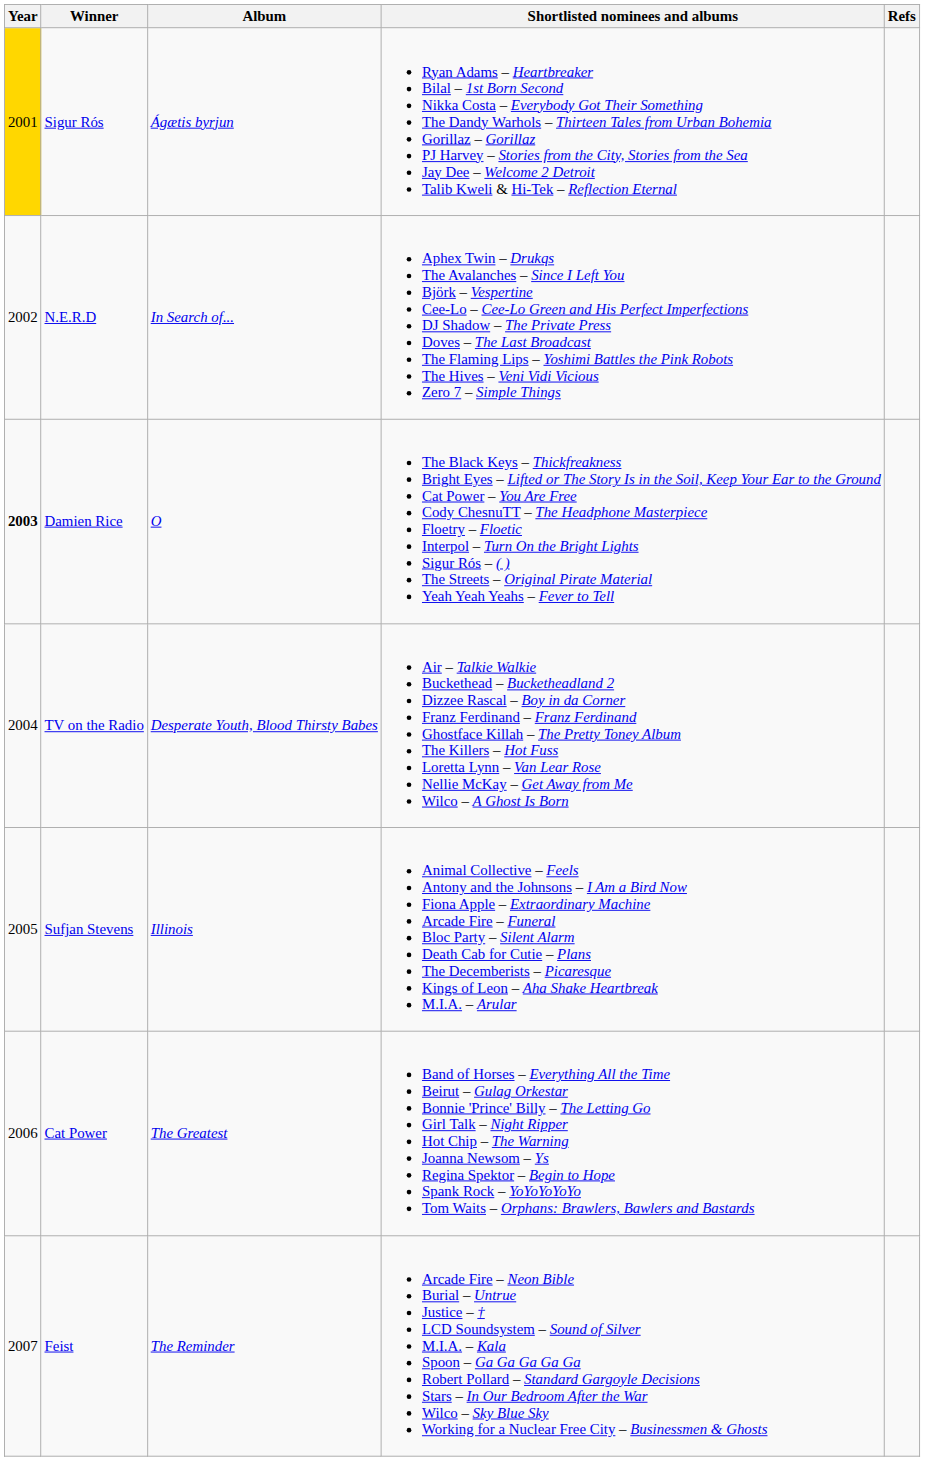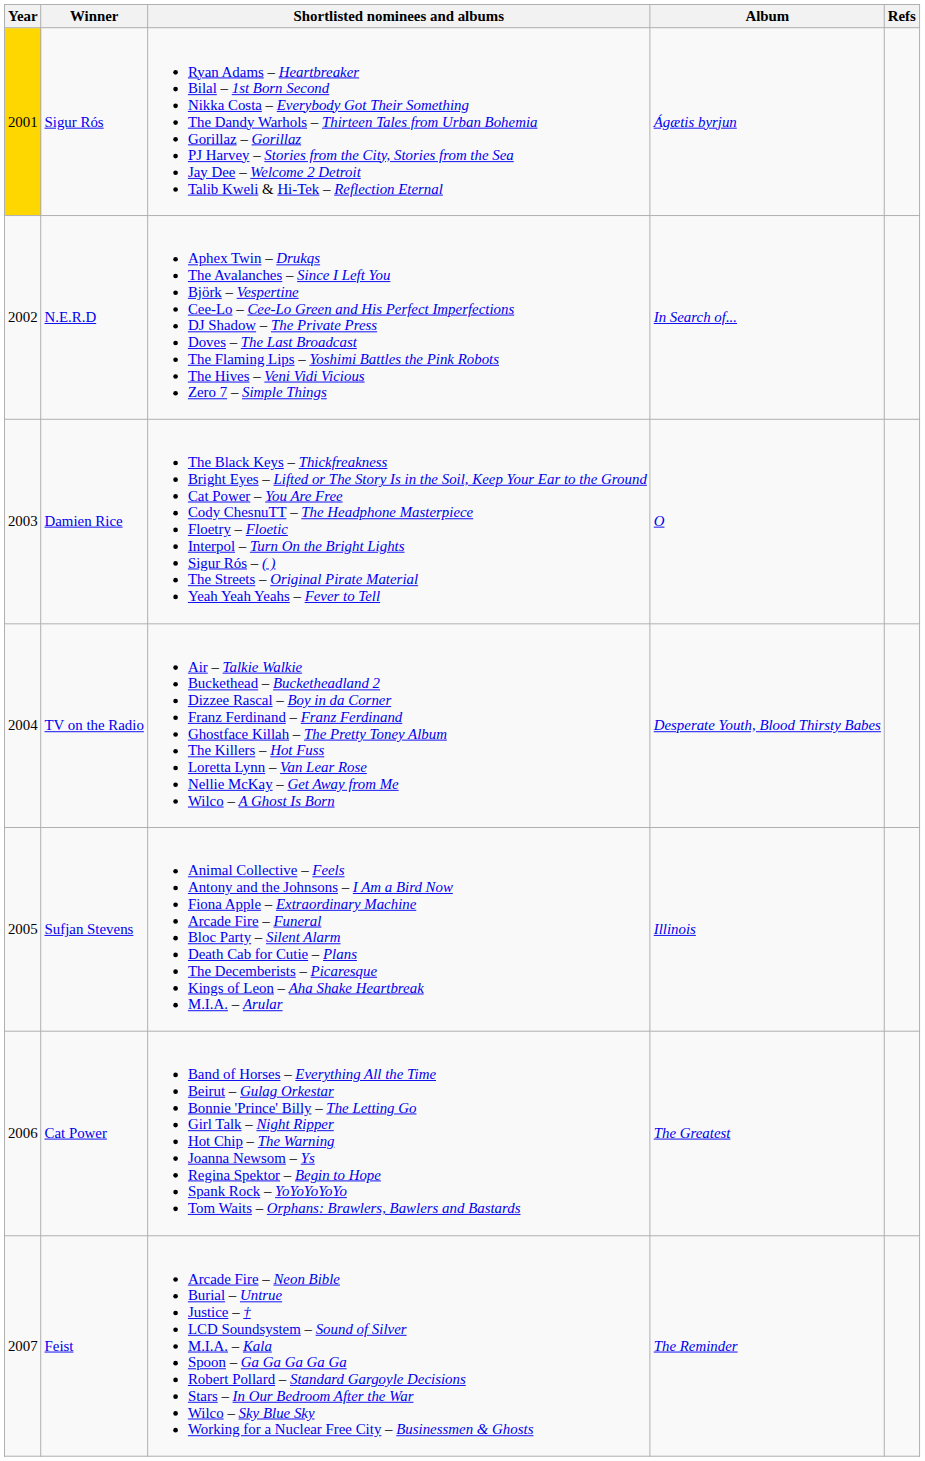 <table class="wikitable sortable">
 <tr>
 <th>Year</th>
 <th>Winner</th>
+<th class="unsortable">Shortlisted nominees and albums</th>
 <th>Album</th>
-<th class="unsortable">Shortlisted nominees and albums</th>
 <th class="unsortable">Refs</th>
 </tr>
 <tr>
 <td align="center" style="background: gold;">2001</td>
 <td><a href='#'>Sigur Rós</a></td>
+<td><br><ul><li><a href='#'>Ryan Adams</a> – <em><a href='#'>Heartbreaker</a></em></li><li><a href='#'>Bilal</a> – <em><a href='#'>1st Born Second</a></em></li><li><a href='#'>Nikka Costa</a> – <em><a href='#'>Everybody Got Their Something</a></em></li><li><a href='#'>The Dandy Warhols</a> – <em><a href='#'>Thirteen Tales from Urban Bohemia</a></em></li><li><a href='#'>Gorillaz</a> – <em><a href='#'>Gorillaz</a></em></li><li><a href='#'>PJ Harvey</a> – <em><a href='#'>Stories from the City, Stories from the Sea</a></em></li><li><a href='#'>Jay Dee</a> – <em><a href='#'>Welcome 2 Detroit</a></em></li><li><a href='#'>Talib Kweli</a> & <a href='#'>Hi-Tek</a> –  <em><a href='#'>Reflection Eternal</a></em></li></ul></td>
 <td><em><a href='#'>Ágætis byrjun</a></em></td>
-<td><br><ul><li><a href='#'>Ryan Adams</a> – <em><a href='#'>Heartbreaker</a></em></li><li><a href='#'>Bilal</a> – <em><a href='#'>1st Born Second</a></em></li><li><a href='#'>Nikka Costa</a> – <em><a href='#'>Everybody Got Their Something</a></em></li><li><a href='#'>The Dandy Warhols</a> – <em><a href='#'>Thirteen Tales from Urban Bohemia</a></em></li><li><a href='#'>Gorillaz</a> – <em><a href='#'>Gorillaz</a></em></li><li><a href='#'>PJ Harvey</a> – <em><a href='#'>Stories from the City, Stories from the Sea</a></em></li><li><a href='#'>Jay Dee</a> – <em><a href='#'>Welcome 2 Detroit</a></em></li><li><a href='#'>Talib Kweli</a> & <a href='#'>Hi-Tek</a> –  <em><a href='#'>Reflection Eternal</a></em></li></ul></td>
 <td align="center"><br><br></td>
 </tr>
 <tr>
 <td align="center">2002</td>
 <td><a href='#'>N.E.R.D</a></td>
+<td><br><ul><li><a href='#'>Aphex Twin</a> – <em><a href='#'>Drukqs</a></em></li><li><a href='#'>The Avalanches</a> – <em><a href='#'>Since I Left You</a></em></li><li><a href='#'>Björk</a> – <em><a href='#'>Vespertine</a></em></li><li><a href='#'>Cee-Lo</a> – <em><a href='#'>Cee-Lo Green and His Perfect Imperfections</a></em></li><li><a href='#'>DJ Shadow</a> – <em><a href='#'>The Private Press</a></em></li><li><a href='#'>Doves</a> – <em><a href='#'>The Last Broadcast</a></em></li><li><a href='#'>The Flaming Lips</a> – <em><a href='#'>Yoshimi Battles the Pink Robots</a></em></li><li><a href='#'>The Hives</a> – <em><a href='#'>Veni Vidi Vicious</a></em></li><li><a href='#'>Zero 7</a> – <em><a href='#'>Simple Things</a></em></li></ul></td>
 <td><em><a href='#'>In Search of...</a></em></td>
-<td><br><ul><li><a href='#'>Aphex Twin</a> – <em><a href='#'>Drukqs</a></em></li><li><a href='#'>The Avalanches</a> – <em><a href='#'>Since I Left You</a></em></li><li><a href='#'>Björk</a> – <em><a href='#'>Vespertine</a></em></li><li><a href='#'>Cee-Lo</a> – <em><a href='#'>Cee-Lo Green and His Perfect Imperfections</a></em></li><li><a href='#'>DJ Shadow</a> – <em><a href='#'>The Private Press</a></em></li><li><a href='#'>Doves</a> – <em><a href='#'>The Last Broadcast</a></em></li><li><a href='#'>The Flaming Lips</a> – <em><a href='#'>Yoshimi Battles the Pink Robots</a></em></li><li><a href='#'>The Hives</a> – <em><a href='#'>Veni Vidi Vicious</a></em></li><li><a href='#'>Zero 7</a> – <em><a href='#'>Simple Things</a></em></li></ul></td>
 <td align="center"><br></td>
 </tr>
 <tr>
-<td align="center"><strong>2003</strong></td>
+<td align="center">2003</td>
 <td><a href='#'>Damien Rice</a></td>
+<td><br><ul><li><a href='#'>The Black Keys</a> – <em><a href='#'>Thickfreakness</a></em></li><li><a href='#'>Bright Eyes</a> – <em><a href='#'>Lifted or The Story Is in the Soil, Keep Your Ear to the Ground</a></em></li><li><a href='#'>Cat Power</a> – <em><a href='#'>You Are Free</a></em></li><li><a href='#'>Cody ChesnuTT</a> – <em><a href='#'>The Headphone Masterpiece</a></em></li><li><a href='#'>Floetry</a> – <em><a href='#'>Floetic</a></em></li><li><a href='#'>Interpol</a> – <em><a href='#'>Turn On the Bright Lights</a></em></li><li><a href='#'>Sigur Rós</a> – <em><a href='#'>( )</a></em></li><li><a href='#'>The Streets</a> – <em><a href='#'>Original Pirate Material</a></em></li><li><a href='#'>Yeah Yeah Yeahs</a> – <em><a href='#'>Fever to Tell</a></em></li></ul></td>
 <td><em><a href='#'>O</a></em></td>
-<td><br><ul><li><a href='#'>The Black Keys</a> – <em><a href='#'>Thickfreakness</a></em></li><li><a href='#'>Bright Eyes</a> – <em><a href='#'>Lifted or The Story Is in the Soil, Keep Your Ear to the Ground</a></em></li><li><a href='#'>Cat Power</a> – <em><a href='#'>You Are Free</a></em></li><li><a href='#'>Cody ChesnuTT</a> – <em><a href='#'>The Headphone Masterpiece</a></em></li><li><a href='#'>Floetry</a> – <em><a href='#'>Floetic</a></em></li><li><a href='#'>Interpol</a> – <em><a href='#'>Turn On the Bright Lights</a></em></li><li><a href='#'>Sigur Rós</a> – <em><a href='#'>( )</a></em></li><li><a href='#'>The Streets</a> – <em><a href='#'>Original Pirate Material</a></em></li><li><a href='#'>Yeah Yeah Yeahs</a> – <em><a href='#'>Fever to Tell</a></em></li></ul></td>
 <td align="center"><br></td>
 </tr>
 <tr>
 <td align="center">2004</td>
 <td><a href='#'>TV on the Radio</a></td>
+<td><br><ul><li><a href='#'>Air</a> – <em><a href='#'>Talkie Walkie</a></em></li><li><a href='#'>Buckethead</a> – <em><a href='#'>Bucketheadland 2</a></em></li><li><a href='#'>Dizzee Rascal</a> – <em><a href='#'>Boy in da Corner</a></em></li><li><a href='#'>Franz Ferdinand</a> – <em><a href='#'>Franz Ferdinand</a></em></li><li><a href='#'>Ghostface Killah</a> – <em><a href='#'>The Pretty Toney Album</a></em></li><li><a href='#'>The Killers</a> – <em><a href='#'>Hot Fuss</a></em></li><li><a href='#'>Loretta Lynn</a> – <em><a href='#'>Van Lear Rose</a></em></li><li><a href='#'>Nellie McKay</a> – <em><a href='#'>Get Away from Me</a></em></li><li><a href='#'>Wilco</a> – <em><a href='#'>A Ghost Is Born</a></em></li></ul></td>
 <td><em><a href='#'>Desperate Youth, Blood Thirsty Babes</a></em></td>
-<td><br><ul><li><a href='#'>Air</a> – <em><a href='#'>Talkie Walkie</a></em></li><li><a href='#'>Buckethead</a> – <em><a href='#'>Bucketheadland 2</a></em></li><li><a href='#'>Dizzee Rascal</a> – <em><a href='#'>Boy in da Corner</a></em></li><li><a href='#'>Franz Ferdinand</a> – <em><a href='#'>Franz Ferdinand</a></em></li><li><a href='#'>Ghostface Killah</a> – <em><a href='#'>The Pretty Toney Album</a></em></li><li><a href='#'>The Killers</a> – <em><a href='#'>Hot Fuss</a></em></li><li><a href='#'>Loretta Lynn</a> – <em><a href='#'>Van Lear Rose</a></em></li><li><a href='#'>Nellie McKay</a> – <em><a href='#'>Get Away from Me</a></em></li><li><a href='#'>Wilco</a> – <em><a href='#'>A Ghost Is Born</a></em></li></ul></td>
 <td align="center"><br></td>
 </tr>
 <tr>
 <td align="center">2005</td>
 <td><a href='#'>Sufjan Stevens</a></td>
+<td><br><ul><li><a href='#'>Animal Collective</a> – <em><a href='#'>Feels</a></em></li><li><a href='#'>Antony and the Johnsons</a> – <em><a href='#'>I Am a Bird Now</a></em></li><li><a href='#'>Fiona Apple</a> – <em><a href='#'>Extraordinary Machine</a></em></li><li><a href='#'>Arcade Fire</a> – <em><a href='#'>Funeral</a></em></li><li><a href='#'>Bloc Party</a> – <em><a href='#'>Silent Alarm</a></em></li><li><a href='#'>Death Cab for Cutie</a> – <em><a href='#'>Plans</a></em></li><li><a href='#'>The Decemberists</a> – <em><a href='#'>Picaresque</a></em></li><li><a href='#'>Kings of Leon</a> – <em><a href='#'>Aha Shake Heartbreak</a></em></li><li><a href='#'>M.I.A.</a> – <em><a href='#'>Arular</a></em></li></ul></td>
 <td><em><a href='#'>Illinois</a></em></td>
-<td><br><ul><li><a href='#'>Animal Collective</a> – <em><a href='#'>Feels</a></em></li><li><a href='#'>Antony and the Johnsons</a> – <em><a href='#'>I Am a Bird Now</a></em></li><li><a href='#'>Fiona Apple</a> – <em><a href='#'>Extraordinary Machine</a></em></li><li><a href='#'>Arcade Fire</a> – <em><a href='#'>Funeral</a></em></li><li><a href='#'>Bloc Party</a> – <em><a href='#'>Silent Alarm</a></em></li><li><a href='#'>Death Cab for Cutie</a> – <em><a href='#'>Plans</a></em></li><li><a href='#'>The Decemberists</a> – <em><a href='#'>Picaresque</a></em></li><li><a href='#'>Kings of Leon</a> – <em><a href='#'>Aha Shake Heartbreak</a></em></li><li><a href='#'>M.I.A.</a> – <em><a href='#'>Arular</a></em></li></ul></td>
 <td align="center"><br></td>
 </tr>
 <tr>
 <td align="center">2006</td>
 <td><a href='#'>Cat Power</a></td>
+<td><br><ul><li><a href='#'>Band of Horses</a> – <em><a href='#'>Everything All the Time</a></em></li><li><a href='#'>Beirut</a> – <em><a href='#'>Gulag Orkestar</a></em></li><li><a href='#'>Bonnie 'Prince' Billy</a> – <em><a href='#'>The Letting Go</a></em></li><li><a href='#'>Girl Talk</a> – <em><a href='#'>Night Ripper</a></em></li><li><a href='#'>Hot Chip</a> – <em><a href='#'>The Warning</a></em></li><li><a href='#'>Joanna Newsom</a> – <em><a href='#'>Ys</a></em></li><li><a href='#'>Regina Spektor</a> – <em><a href='#'>Begin to Hope</a></em></li><li><a href='#'>Spank Rock</a> – <em><a href='#'>YoYoYoYoYo</a></em></li><li><a href='#'>Tom Waits</a> – <em><a href='#'>Orphans: Brawlers, Bawlers and Bastards</a></em></li></ul></td>
 <td><em><a href='#'>The Greatest</a></em></td>
-<td><br><ul><li><a href='#'>Band of Horses</a> – <em><a href='#'>Everything All the Time</a></em></li><li><a href='#'>Beirut</a> – <em><a href='#'>Gulag Orkestar</a></em></li><li><a href='#'>Bonnie 'Prince' Billy</a> – <em><a href='#'>The Letting Go</a></em></li><li><a href='#'>Girl Talk</a> – <em><a href='#'>Night Ripper</a></em></li><li><a href='#'>Hot Chip</a> – <em><a href='#'>The Warning</a></em></li><li><a href='#'>Joanna Newsom</a> – <em><a href='#'>Ys</a></em></li><li><a href='#'>Regina Spektor</a> – <em><a href='#'>Begin to Hope</a></em></li><li><a href='#'>Spank Rock</a> – <em><a href='#'>YoYoYoYoYo</a></em></li><li><a href='#'>Tom Waits</a> – <em><a href='#'>Orphans: Brawlers, Bawlers and Bastards</a></em></li></ul></td>
 <td align="center"><br><br></td>
 </tr>
 <tr>
 <td align="center">2007</td>
 <td><a href='#'>Feist</a></td>
+<td><br><ul><li><a href='#'>Arcade Fire</a> – <em><a href='#'>Neon Bible</a></em></li><li><a href='#'>Burial</a> – <em><a href='#'>Untrue</a></em></li><li><a href='#'>Justice</a> – <em><a href='#'>†</a></em></li><li><a href='#'>LCD Soundsystem</a> – <em><a href='#'>Sound of Silver</a></em></li><li><a href='#'>M.I.A.</a> – <em><a href='#'>Kala</a></em></li><li><a href='#'>Spoon</a> – <em><a href='#'>Ga Ga Ga Ga Ga</a></em></li><li><a href='#'>Robert Pollard</a> – <em><a href='#'>Standard Gargoyle Decisions</a></em></li><li><a href='#'>Stars</a> – <em><a href='#'>In Our Bedroom After the War</a></em></li><li><a href='#'>Wilco</a> – <em><a href='#'>Sky Blue Sky</a></em></li><li><a href='#'>Working for a Nuclear Free City</a> – <em><a href='#'>Businessmen & Ghosts</a></em></li></ul></td>
 <td><em><a href='#'>The Reminder</a></em></td>
-<td><br><ul><li><a href='#'>Arcade Fire</a> – <em><a href='#'>Neon Bible</a></em></li><li><a href='#'>Burial</a> – <em><a href='#'>Untrue</a></em></li><li><a href='#'>Justice</a> – <em><a href='#'>†</a></em></li><li><a href='#'>LCD Soundsystem</a> – <em><a href='#'>Sound of Silver</a></em></li><li><a href='#'>M.I.A.</a> – <em><a href='#'>Kala</a></em></li><li><a href='#'>Spoon</a> – <em><a href='#'>Ga Ga Ga Ga Ga</a></em></li><li><a href='#'>Robert Pollard</a> – <em><a href='#'>Standard Gargoyle Decisions</a></em></li><li><a href='#'>Stars</a> – <em><a href='#'>In Our Bedroom After the War</a></em></li><li><a href='#'>Wilco</a> – <em><a href='#'>Sky Blue Sky</a></em></li><li><a href='#'>Working for a Nuclear Free City</a> – <em><a href='#'>Businessmen & Ghosts</a></em></li></ul></td>
 <td align="center"><br><br></td>
 </tr>
 </table>
